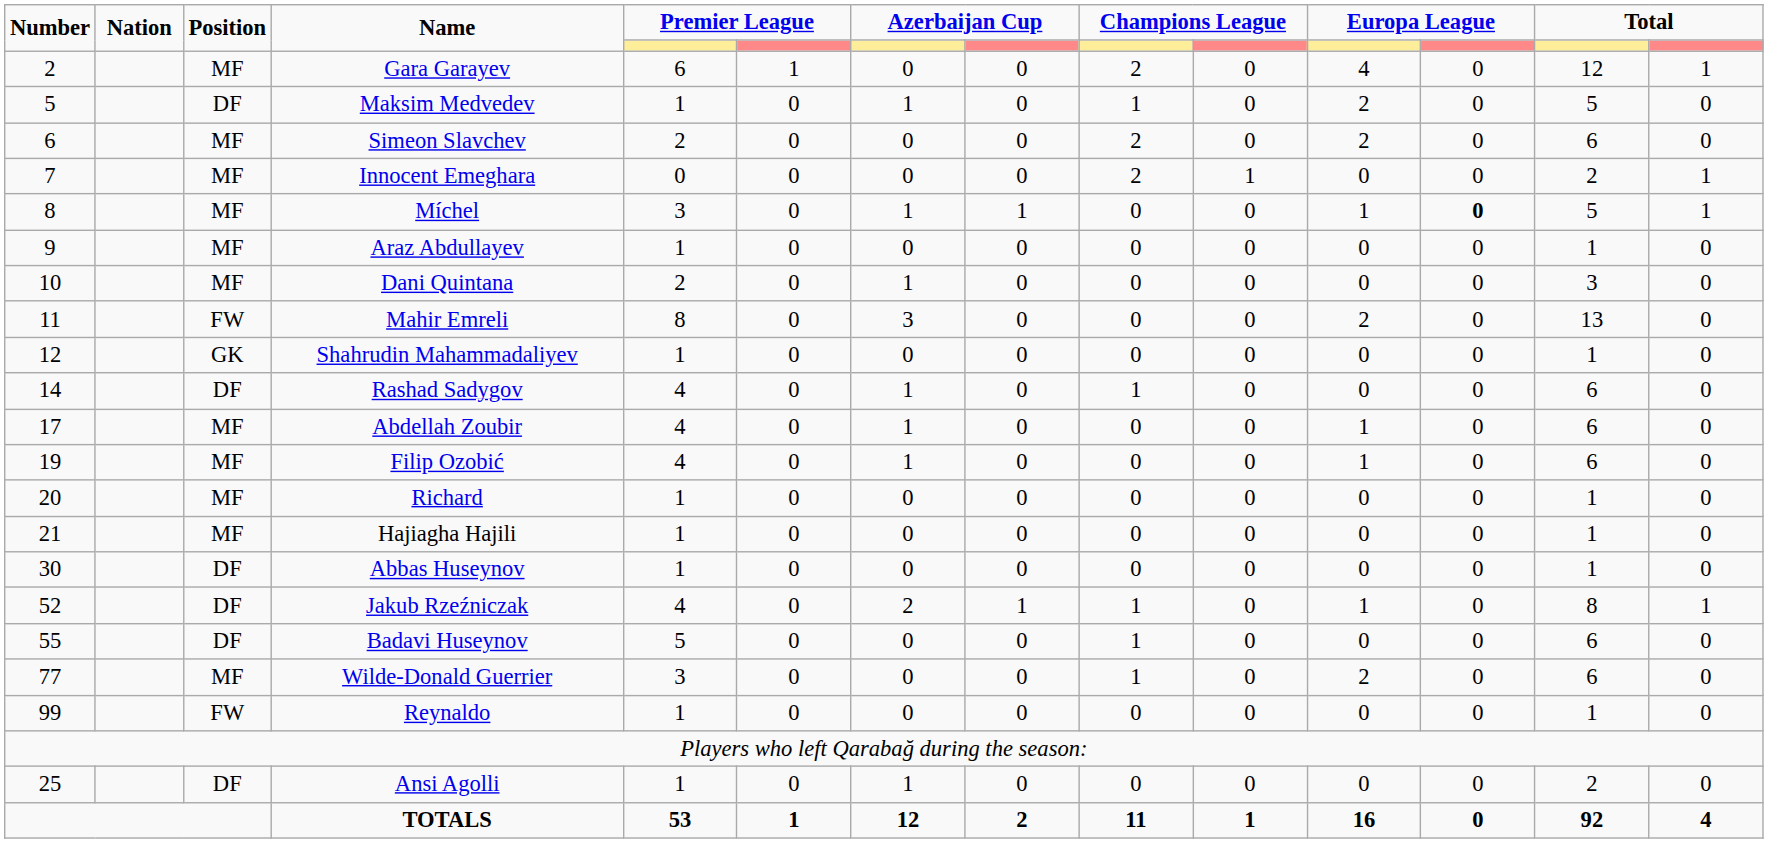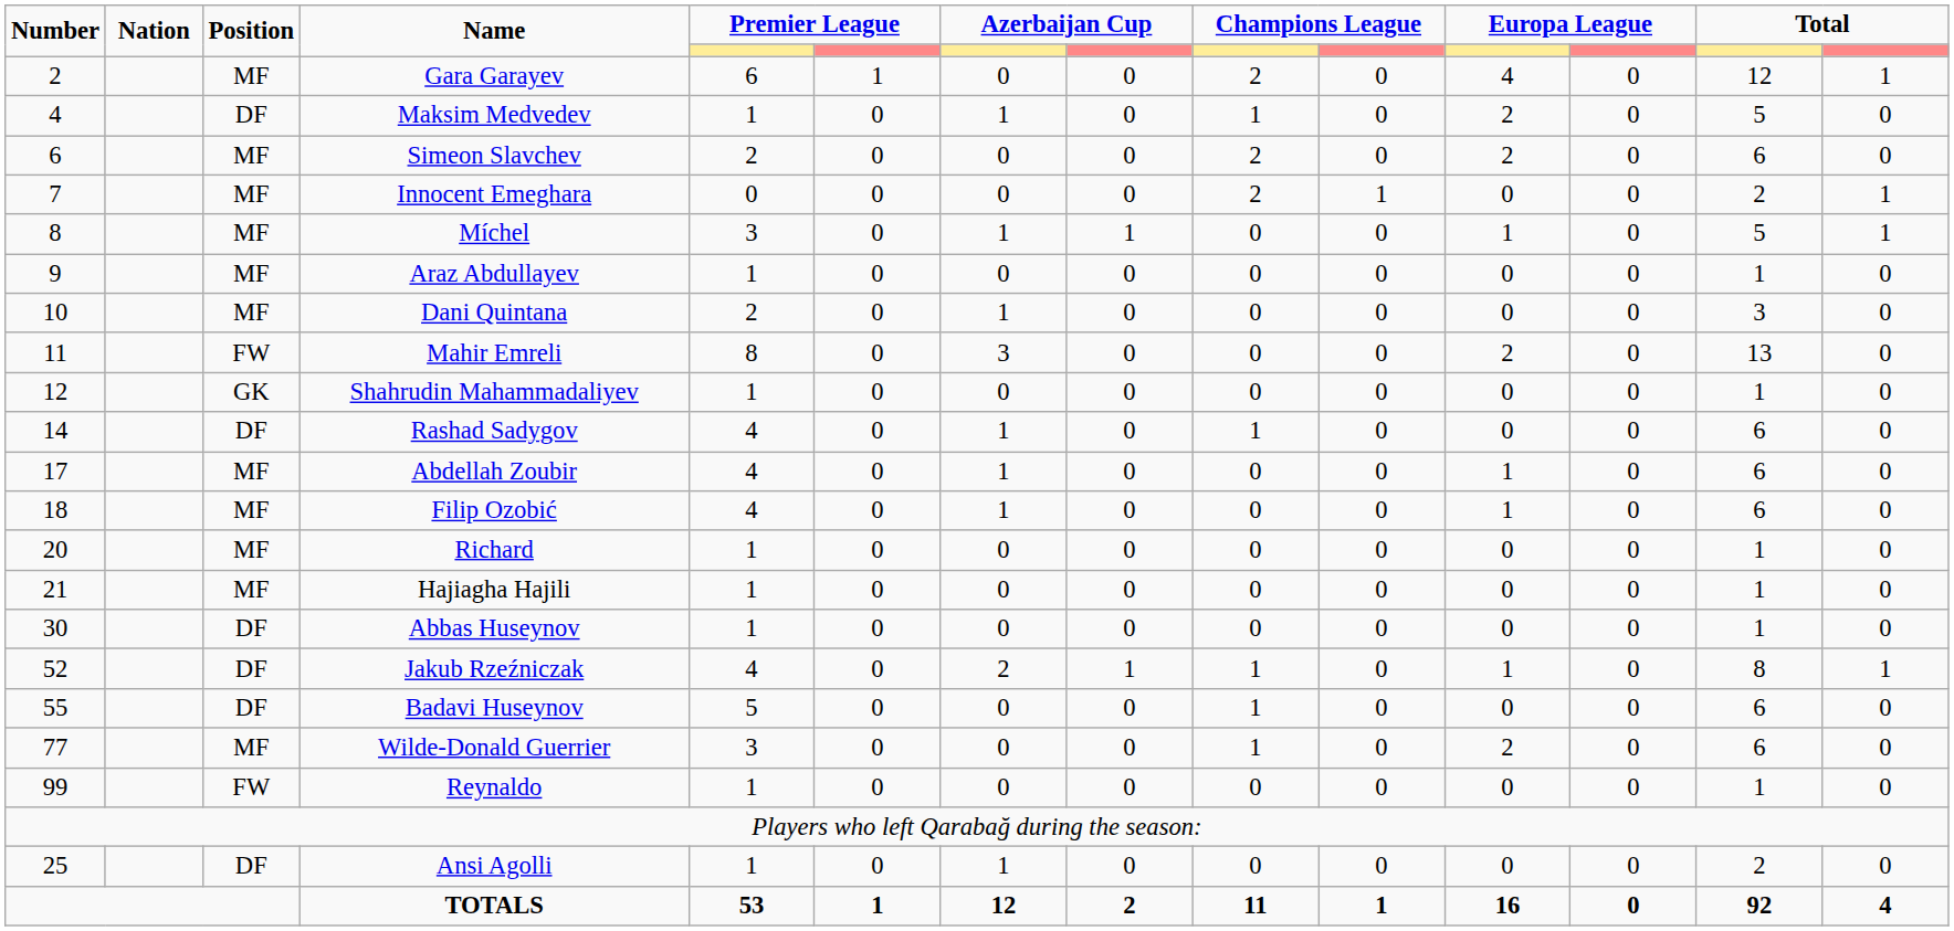 <table class="wikitable" style="text-align:center;">
 <tr>
 <td rowspan="2"  style="width:5%; text-align:center;"><strong>Number</strong></td>
 <td rowspan="2"  style="width:5%; text-align:center;"><strong>Nation</strong></td>
 <td rowspan="2"  style="width:5%; text-align:center;"><strong>Position</strong></td>
 <td rowspan="2"  style="width:20%; text-align:center;"><strong>Name</strong></td>
 <td colspan="2" style="text-align:center;"><strong><a href='#'>Premier League</a></strong></td>
 <td colspan="2" style="text-align:center;"><strong><a href='#'>Azerbaijan Cup</a></strong></td>
 <td colspan="2" style="text-align:center;"><strong><a href='#'>Champions League</a></strong></td>
 <td colspan="2" style="text-align:center;"><strong><a href='#'>Europa League</a></strong></td>
 <td colspan="2" style="text-align:center;"><strong>Total</strong></td>
 </tr>
 <tr>
 <th style="width:60px; background:#fe9;"></th>
 <th style="width:60px; background:#ff8888;"></th>
 <th style="width:60px; background:#fe9;"></th>
 <th style="width:60px; background:#ff8888;"></th>
 <th style="width:60px; background:#fe9;"></th>
 <th style="width:60px; background:#ff8888;"></th>
 <th style="width:60px; background:#fe9;"></th>
 <th style="width:60px; background:#ff8888;"></th>
 <th style="width:60px; background:#fe9;"></th>
 <th style="width:60px; background:#ff8888;"></th>
 </tr>
 <tr>
 <td>2</td>
 <td></td>
 <td>MF</td>
 <td><a href='#'>Gara Garayev</a></td>
 <td>6</td>
 <td>1</td>
 <td>0</td>
 <td>0</td>
 <td>2</td>
 <td>0</td>
 <td>4</td>
 <td>0</td>
 <td>12</td>
 <td>1</td>
 </tr>
 <tr>
-<td>5</td>
+<td>4</td>
 <td></td>
 <td>DF</td>
 <td><a href='#'>Maksim Medvedev</a></td>
 <td>1</td>
 <td>0</td>
 <td>1</td>
 <td>0</td>
 <td>1</td>
 <td>0</td>
 <td>2</td>
 <td>0</td>
 <td>5</td>
 <td>0</td>
 </tr>
 <tr>
 <td>6</td>
 <td></td>
 <td>MF</td>
 <td><a href='#'>Simeon Slavchev</a></td>
 <td>2</td>
 <td>0</td>
 <td>0</td>
 <td>0</td>
 <td>2</td>
 <td>0</td>
 <td>2</td>
 <td>0</td>
 <td>6</td>
 <td>0</td>
 </tr>
 <tr>
 <td>7</td>
 <td></td>
 <td>MF</td>
 <td><a href='#'>Innocent Emeghara</a></td>
 <td>0</td>
 <td>0</td>
 <td>0</td>
 <td>0</td>
 <td>2</td>
 <td>1</td>
 <td>0</td>
 <td>0</td>
 <td>2</td>
 <td>1</td>
 </tr>
 <tr>
 <td>8</td>
 <td></td>
 <td>MF</td>
 <td><a href='#'>Míchel</a></td>
 <td>3</td>
 <td>0</td>
 <td>1</td>
 <td>1</td>
 <td>0</td>
 <td>0</td>
 <td>1</td>
-<td><strong>0</strong></td>
+<td>0</td>
 <td>5</td>
 <td>1</td>
 </tr>
 <tr>
 <td>9</td>
 <td></td>
 <td>MF</td>
 <td><a href='#'>Araz Abdullayev</a></td>
 <td>1</td>
 <td>0</td>
 <td>0</td>
 <td>0</td>
 <td>0</td>
 <td>0</td>
 <td>0</td>
 <td>0</td>
 <td>1</td>
 <td>0</td>
 </tr>
 <tr>
 <td>10</td>
 <td></td>
 <td>MF</td>
 <td><a href='#'>Dani Quintana</a></td>
 <td>2</td>
 <td>0</td>
 <td>1</td>
 <td>0</td>
 <td>0</td>
 <td>0</td>
 <td>0</td>
 <td>0</td>
 <td>3</td>
 <td>0</td>
 </tr>
 <tr>
 <td>11</td>
 <td></td>
 <td>FW</td>
 <td><a href='#'>Mahir Emreli</a></td>
 <td>8</td>
 <td>0</td>
 <td>3</td>
 <td>0</td>
 <td>0</td>
 <td>0</td>
 <td>2</td>
 <td>0</td>
 <td>13</td>
 <td>0</td>
 </tr>
 <tr>
 <td>12</td>
 <td></td>
 <td>GK</td>
 <td><a href='#'>Shahrudin Mahammadaliyev</a></td>
 <td>1</td>
 <td>0</td>
 <td>0</td>
 <td>0</td>
 <td>0</td>
 <td>0</td>
 <td>0</td>
 <td>0</td>
 <td>1</td>
 <td>0</td>
 </tr>
 <tr>
 <td>14</td>
 <td></td>
 <td>DF</td>
 <td><a href='#'>Rashad Sadygov</a></td>
 <td>4</td>
 <td>0</td>
 <td>1</td>
 <td>0</td>
 <td>1</td>
 <td>0</td>
 <td>0</td>
 <td>0</td>
 <td>6</td>
 <td>0</td>
 </tr>
 <tr>
 <td>17</td>
 <td></td>
 <td>MF</td>
 <td><a href='#'>Abdellah Zoubir</a></td>
 <td>4</td>
 <td>0</td>
 <td>1</td>
 <td>0</td>
 <td>0</td>
 <td>0</td>
 <td>1</td>
 <td>0</td>
 <td>6</td>
 <td>0</td>
 </tr>
 <tr>
-<td>19</td>
+<td>18</td>
 <td></td>
 <td>MF</td>
 <td><a href='#'>Filip Ozobić</a></td>
 <td>4</td>
 <td>0</td>
 <td>1</td>
 <td>0</td>
 <td>0</td>
 <td>0</td>
 <td>1</td>
 <td>0</td>
 <td>6</td>
 <td>0</td>
 </tr>
 <tr>
 <td>20</td>
 <td></td>
 <td>MF</td>
 <td><a href='#'>Richard</a></td>
 <td>1</td>
 <td>0</td>
 <td>0</td>
 <td>0</td>
 <td>0</td>
 <td>0</td>
 <td>0</td>
 <td>0</td>
 <td>1</td>
 <td>0</td>
 </tr>
 <tr>
 <td>21</td>
 <td></td>
 <td>MF</td>
 <td>Hajiagha Hajili</td>
 <td>1</td>
 <td>0</td>
 <td>0</td>
 <td>0</td>
 <td>0</td>
 <td>0</td>
 <td>0</td>
 <td>0</td>
 <td>1</td>
 <td>0</td>
 </tr>
 <tr>
 <td>30</td>
 <td></td>
 <td>DF</td>
 <td><a href='#'>Abbas Huseynov</a></td>
 <td>1</td>
 <td>0</td>
 <td>0</td>
 <td>0</td>
 <td>0</td>
 <td>0</td>
 <td>0</td>
 <td>0</td>
 <td>1</td>
 <td>0</td>
 </tr>
 <tr>
 <td>52</td>
 <td></td>
 <td>DF</td>
 <td><a href='#'>Jakub Rzeźniczak</a></td>
 <td>4</td>
 <td>0</td>
 <td>2</td>
 <td>1</td>
 <td>1</td>
 <td>0</td>
 <td>1</td>
 <td>0</td>
 <td>8</td>
 <td>1</td>
 </tr>
 <tr>
 <td>55</td>
 <td></td>
 <td>DF</td>
 <td><a href='#'>Badavi Huseynov</a></td>
 <td>5</td>
 <td>0</td>
 <td>0</td>
 <td>0</td>
 <td>1</td>
 <td>0</td>
 <td>0</td>
 <td>0</td>
 <td>6</td>
 <td>0</td>
 </tr>
 <tr>
 <td>77</td>
 <td></td>
 <td>MF</td>
 <td><a href='#'>Wilde-Donald Guerrier</a></td>
 <td>3</td>
 <td>0</td>
 <td>0</td>
 <td>0</td>
 <td>1</td>
 <td>0</td>
 <td>2</td>
 <td>0</td>
 <td>6</td>
 <td>0</td>
 </tr>
 <tr>
 <td>99</td>
 <td></td>
 <td>FW</td>
 <td><a href='#'>Reynaldo</a></td>
 <td>1</td>
 <td>0</td>
 <td>0</td>
 <td>0</td>
 <td>0</td>
 <td>0</td>
 <td>0</td>
 <td>0</td>
 <td>1</td>
 <td>0</td>
 </tr>
 <tr>
 <td colspan="14"><em>Players who left Qarabağ during the season:</em></td>
 </tr>
 <tr>
 <td>25</td>
 <td></td>
 <td>DF</td>
 <td><a href='#'>Ansi Agolli</a></td>
 <td>1</td>
 <td>0</td>
 <td>1</td>
 <td>0</td>
 <td>0</td>
 <td>0</td>
 <td>0</td>
 <td>0</td>
 <td>2</td>
 <td>0</td>
 </tr>
 <tr>
 <td colspan="3"></td>
 <td><strong>TOTALS</strong></td>
 <td><strong>53</strong></td>
 <td><strong>1</strong></td>
 <td><strong>12</strong></td>
 <td><strong>2</strong></td>
 <td><strong>11</strong></td>
 <td><strong>1</strong></td>
 <td><strong>16</strong></td>
 <td><strong>0</strong></td>
 <td><strong>92</strong></td>
 <td><strong>4</strong></td>
 </tr>
 </table>
